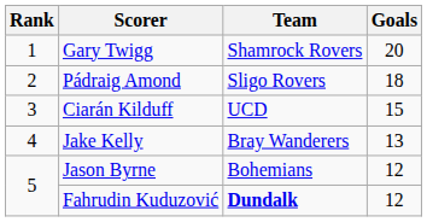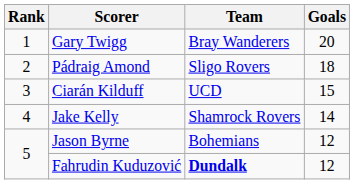 <table class="wikitable">
 <tr>
 <th>Rank</th>
 <th>Scorer</th>
 <th>Team</th>
 <th>Goals</th>
 </tr>
 <tr>
 <td align=center>1</td>
 <td> <a href='#'>Gary Twigg</a></td>
-<td><a href='#'>Shamrock Rovers</a></td>
+<td><a href='#'>Bray Wanderers</a></td>
 <td align=center>20</td>
 </tr>
 <tr>
 <td align=center>2</td>
 <td> <a href='#'>Pádraig Amond</a></td>
 <td><a href='#'>Sligo Rovers</a></td>
 <td align=center>18</td>
 </tr>
 <tr>
 <td align=center>3</td>
 <td> <a href='#'>Ciarán Kilduff</a></td>
 <td><a href='#'>UCD</a></td>
 <td align=center>15</td>
 </tr>
 <tr>
 <td align=center>4</td>
 <td> <a href='#'>Jake Kelly</a></td>
-<td><a href='#'>Bray Wanderers</a></td>
-<td align=center>13</td>
+<td><a href='#'>Shamrock Rovers</a></td>
+<td align=center>14</td>
 </tr>
 <tr>
 <td rowspan=2 align=center>5</td>
 <td> <a href='#'>Jason Byrne</a></td>
 <td><a href='#'>Bohemians</a></td>
 <td align=center>12</td>
 </tr>
 <tr>
 <td> <a href='#'>Fahrudin Kuduzović</a></td>
 <td><strong><a href='#'>Dundalk</a></strong></td>
 <td align=center>12</td>
 </tr>
 </table>
